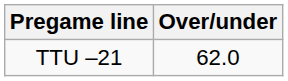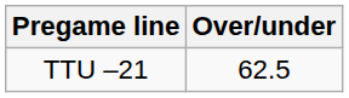 <table class="wikitable">
 <tr align="center">
 <th style=>Pregame line</th>
 <th style=>Over/under</th>
 </tr>
 <tr align="center">
 <td>TTU –21</td>
-<td>62.0</td>
+<td>62.5</td>
 </tr>
 </table>
